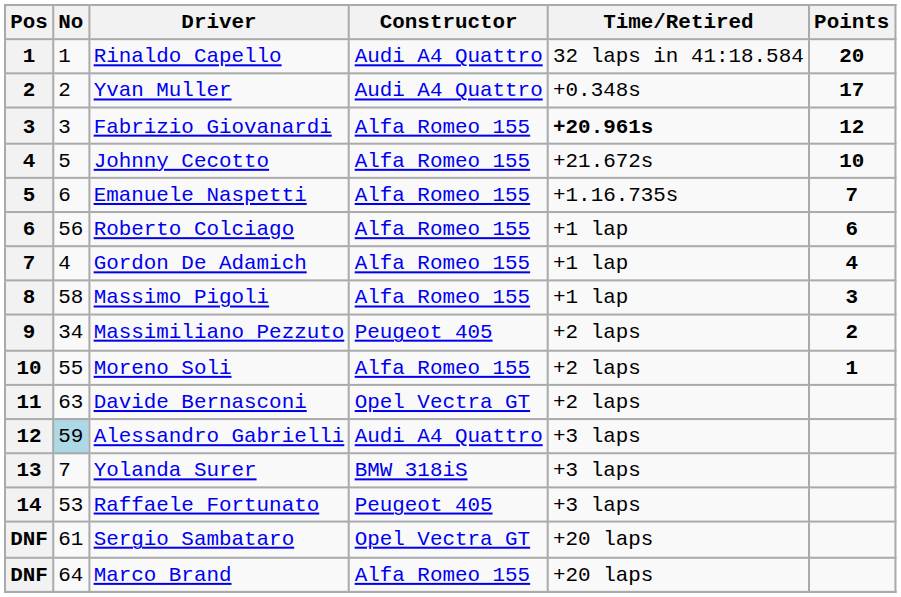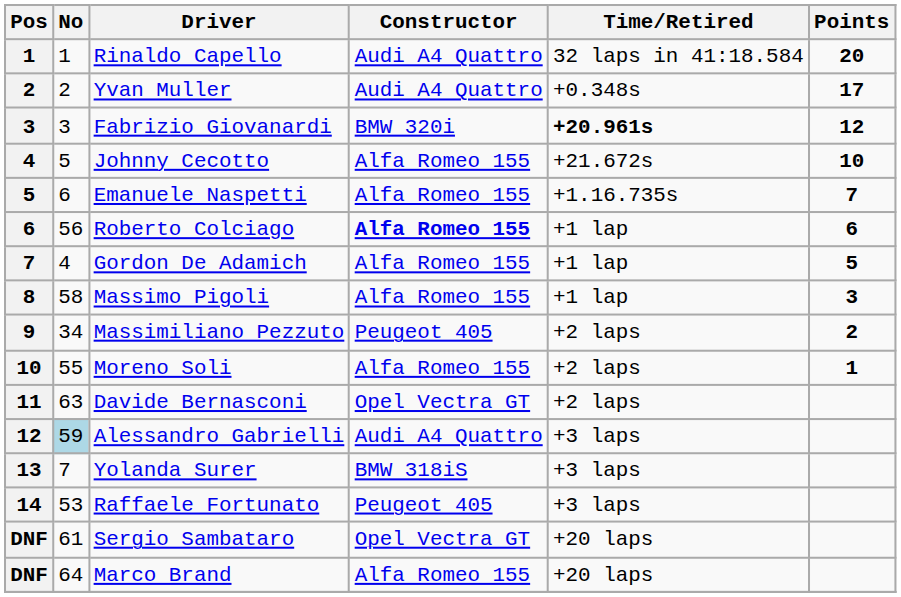 <table class="wikitable" style="font-size: 80%;">
 <tr>
 <th>Pos</th>
 <th>No</th>
 <th>Driver</th>
 <th>Constructor</th>
 <th>Time/Retired</th>
 <th>Points</th>
 </tr>
 <tr>
 <th>1</th>
 <td>1</td>
 <td> <a href='#'>Rinaldo Capello</a></td>
 <td><a href='#'>Audi A4 Quattro</a></td>
 <td>32 laps in 41:18.584</td>
 <td align=center><strong>20</strong></td>
 </tr>
 <tr>
 <th>2</th>
 <td>2</td>
 <td> <a href='#'>Yvan Muller</a></td>
 <td><a href='#'>Audi A4 Quattro</a></td>
 <td>+0.348s</td>
 <td align=center><strong>17</strong></td>
 </tr>
 <tr>
 <th>3</th>
 <td>3</td>
 <td> <a href='#'>Fabrizio Giovanardi</a></td>
-<td><a href='#'>Alfa Romeo 155</a></td>
+<td><a href='#'>BMW 320i</a></td>
 <td><strong>+20.961s</strong></td>
 <td align=center><strong>12</strong></td>
 </tr>
 <tr>
 <th>4</th>
 <td>5</td>
 <td> <a href='#'>Johnny Cecotto</a></td>
 <td><a href='#'>Alfa Romeo 155</a></td>
 <td>+21.672s</td>
 <td align=center><strong>10</strong></td>
 </tr>
 <tr>
 <th>5</th>
 <td>6</td>
 <td> <a href='#'>Emanuele Naspetti</a></td>
 <td><a href='#'>Alfa Romeo 155</a></td>
 <td>+1.16.735s</td>
 <td align=center><strong>7</strong></td>
 </tr>
 <tr>
 <th>6</th>
 <td>56</td>
 <td> <a href='#'>Roberto Colciago</a></td>
-<td><a href='#'>Alfa Romeo 155</a></td>
+<td><strong><a href='#'>Alfa Romeo 155</a></strong></td>
 <td>+1 lap</td>
 <td align=center><strong>6</strong></td>
 </tr>
 <tr>
 <th>7</th>
 <td>4</td>
 <td> <a href='#'>Gordon De Adamich</a></td>
 <td><a href='#'>Alfa Romeo 155</a></td>
 <td>+1 lap</td>
-<td align=center><strong>4</strong></td>
+<td align=center><strong>5</strong></td>
 </tr>
 <tr>
 <th>8</th>
 <td>58</td>
 <td> <a href='#'>Massimo Pigoli</a></td>
 <td><a href='#'>Alfa Romeo 155</a></td>
 <td>+1 lap</td>
 <td align=center><strong>3</strong></td>
 </tr>
 <tr>
 <th>9</th>
 <td>34</td>
 <td> <a href='#'>Massimiliano Pezzuto</a></td>
 <td><a href='#'>Peugeot 405</a></td>
 <td>+2 laps</td>
 <td align=center><strong>2</strong></td>
 </tr>
 <tr>
 <th>10</th>
 <td>55</td>
 <td> <a href='#'>Moreno Soli</a></td>
 <td><a href='#'>Alfa Romeo 155</a></td>
 <td>+2 laps</td>
 <td align=center><strong>1</strong></td>
 </tr>
 <tr>
 <th>11</th>
 <td>63</td>
 <td> <a href='#'>Davide Bernasconi</a></td>
 <td><a href='#'> Opel Vectra GT</a></td>
 <td>+2 laps</td>
 <td></td>
 </tr>
 <tr>
 <th>12</th>
 <td style="background: lightblue;">59</td>
 <td> <a href='#'>Alessandro Gabrielli</a></td>
 <td><a href='#'>Audi A4 Quattro</a></td>
 <td>+3 laps</td>
 <td></td>
 </tr>
 <tr>
 <th>13</th>
 <td>7</td>
 <td> <a href='#'>Yolanda Surer</a></td>
 <td><a href='#'>BMW 318iS</a></td>
 <td>+3 laps</td>
 <td></td>
 </tr>
 <tr>
 <th>14</th>
 <td>53</td>
 <td> <a href='#'>Raffaele Fortunato</a></td>
 <td><a href='#'>Peugeot 405</a></td>
 <td>+3 laps</td>
 <td></td>
 </tr>
 <tr>
 <th>DNF</th>
 <td>61</td>
 <td> <a href='#'>Sergio Sambataro</a></td>
 <td><a href='#'> Opel Vectra GT</a></td>
 <td>+20 laps</td>
 <td></td>
 </tr>
 <tr>
 <th>DNF</th>
 <td>64</td>
 <td> <a href='#'>Marco Brand</a></td>
 <td><a href='#'>Alfa Romeo 155</a></td>
 <td>+20 laps</td>
 <td></td>
 </tr>
 <tr>
 </tr>
 </table>
